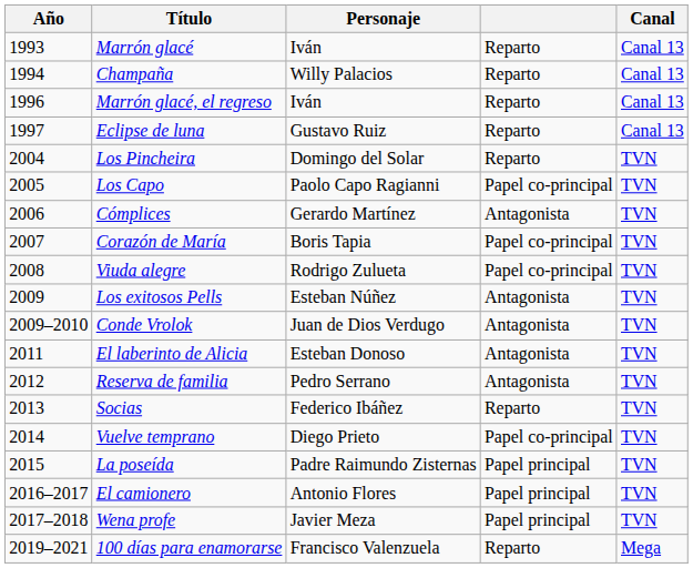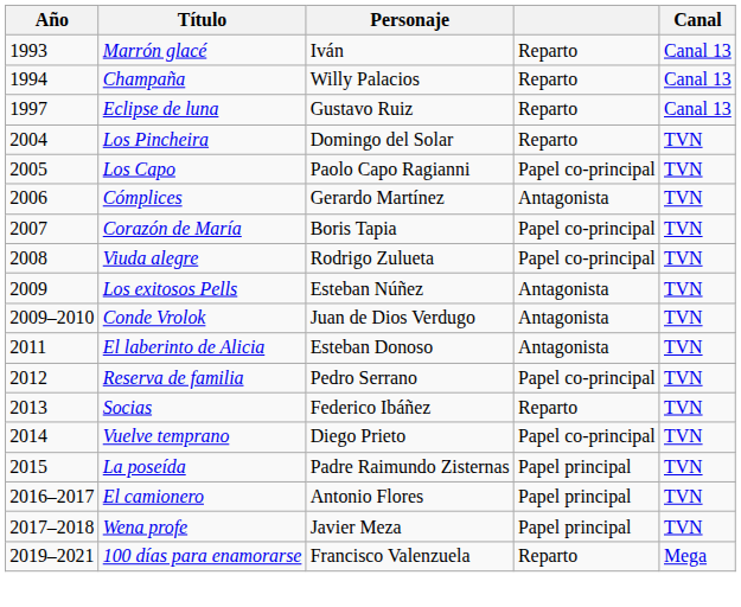 <table class="wikitable">
 <tr>
 <th>Año</th>
 <th>Título</th>
 <th>Personaje</th>
 <th></th>
 <th>Canal</th>
 </tr>
 <tr>
 <td>1993</td>
 <td><a href='#'><em>Marrón glacé</em></a></td>
 <td>Iván</td>
 <td>Reparto</td>
 <td><a href='#'>Canal 13</a></td>
 </tr>
 <tr>
 <td>1994</td>
 <td><a href='#'><em>Champaña</em></a></td>
 <td>Willy Palacios</td>
-<td>Reparto</td>
-<td><a href='#'>Canal 13</a></td>
-</tr>
-<tr>
-<td>1996</td>
-<td><a href='#'><em>Marrón glacé, el regreso</em></a></td>
-<td>Iván</td>
 <td>Reparto</td>
 <td><a href='#'>Canal 13</a></td>
 </tr>
 <tr>
 <td>1997</td>
 <td><a href='#'><em>Eclipse de luna</em></a></td>
 <td>Gustavo Ruiz</td>
 <td>Reparto</td>
 <td><a href='#'>Canal 13</a></td>
 </tr>
 <tr>
 <td>2004</td>
 <td><em><a href='#'>Los Pincheira</a></em></td>
 <td>Domingo del Solar</td>
 <td>Reparto</td>
 <td><a href='#'>TVN</a></td>
 </tr>
 <tr>
 <td>2005</td>
 <td><em><a href='#'>Los Capo</a></em></td>
 <td>Paolo Capo Ragianni</td>
 <td>Papel co-principal</td>
 <td><a href='#'>TVN</a></td>
 </tr>
 <tr>
 <td>2006</td>
 <td><a href='#'><em>Cómplices</em></a></td>
 <td>Gerardo Martínez</td>
 <td>Antagonista</td>
 <td><a href='#'>TVN</a></td>
 </tr>
 <tr>
 <td>2007</td>
 <td><em><a href='#'>Corazón de María</a></em></td>
 <td>Boris Tapia</td>
 <td>Papel co-principal</td>
 <td><a href='#'>TVN</a></td>
 </tr>
 <tr>
 <td>2008</td>
 <td><em><a href='#'>Viuda alegre</a></em></td>
 <td>Rodrigo Zulueta</td>
 <td>Papel co-principal</td>
 <td><a href='#'>TVN</a></td>
 </tr>
 <tr>
 <td>2009</td>
 <td><a href='#'><em>Los exitosos Pells</em></a></td>
 <td>Esteban Núñez</td>
 <td>Antagonista</td>
 <td><a href='#'>TVN</a></td>
 </tr>
 <tr>
 <td>2009–2010</td>
 <td><em><a href='#'>Conde Vrolok</a></em></td>
 <td>Juan de Dios Verdugo</td>
 <td>Antagonista</td>
 <td><a href='#'>TVN</a></td>
 </tr>
 <tr>
 <td>2011</td>
 <td><em><a href='#'>El laberinto de Alicia</a></em></td>
 <td>Esteban Donoso</td>
 <td>Antagonista</td>
 <td><a href='#'>TVN</a></td>
 </tr>
 <tr>
 <td>2012</td>
 <td><em><a href='#'>Reserva de familia</a></em></td>
 <td>Pedro Serrano</td>
-<td>Antagonista</td>
+<td>Papel co-principal</td>
 <td><a href='#'>TVN</a></td>
 </tr>
 <tr>
 <td>2013</td>
 <td><em><a href='#'>Socias</a></em></td>
 <td>Federico Ibáñez</td>
 <td>Reparto</td>
 <td><a href='#'>TVN</a></td>
 </tr>
 <tr>
 <td>2014</td>
 <td><em><a href='#'>Vuelve temprano</a></em></td>
 <td>Diego Prieto</td>
 <td>Papel co-principal</td>
 <td><a href='#'>TVN</a></td>
 </tr>
 <tr>
 <td>2015</td>
 <td><em><a href='#'>La poseída</a></em></td>
 <td>Padre Raimundo Zisternas</td>
 <td>Papel principal</td>
 <td><a href='#'>TVN</a></td>
 </tr>
 <tr>
 <td>2016–2017</td>
 <td><em><a href='#'>El camionero</a></em></td>
 <td>Antonio Flores</td>
 <td>Papel principal</td>
 <td><a href='#'>TVN</a></td>
 </tr>
 <tr>
 <td>2017–2018</td>
 <td><em><a href='#'>Wena profe</a></em></td>
 <td>Javier Meza</td>
 <td>Papel principal</td>
 <td><a href='#'>TVN</a></td>
 </tr>
 <tr>
 <td>2019–2021</td>
 <td><a href='#'><em>100 días para enamorarse</em></a></td>
 <td>Francisco Valenzuela</td>
 <td>Reparto</td>
 <td><a href='#'>Mega</a></td>
 </tr>
 </table>
